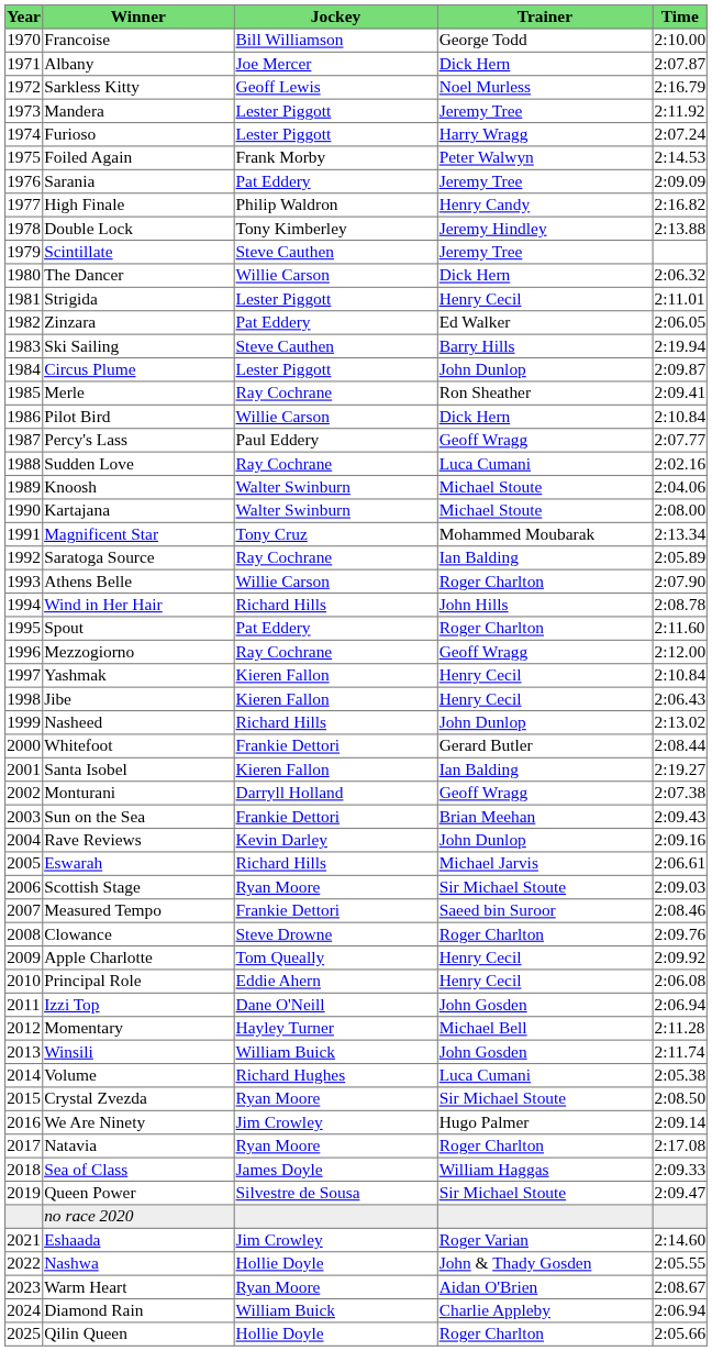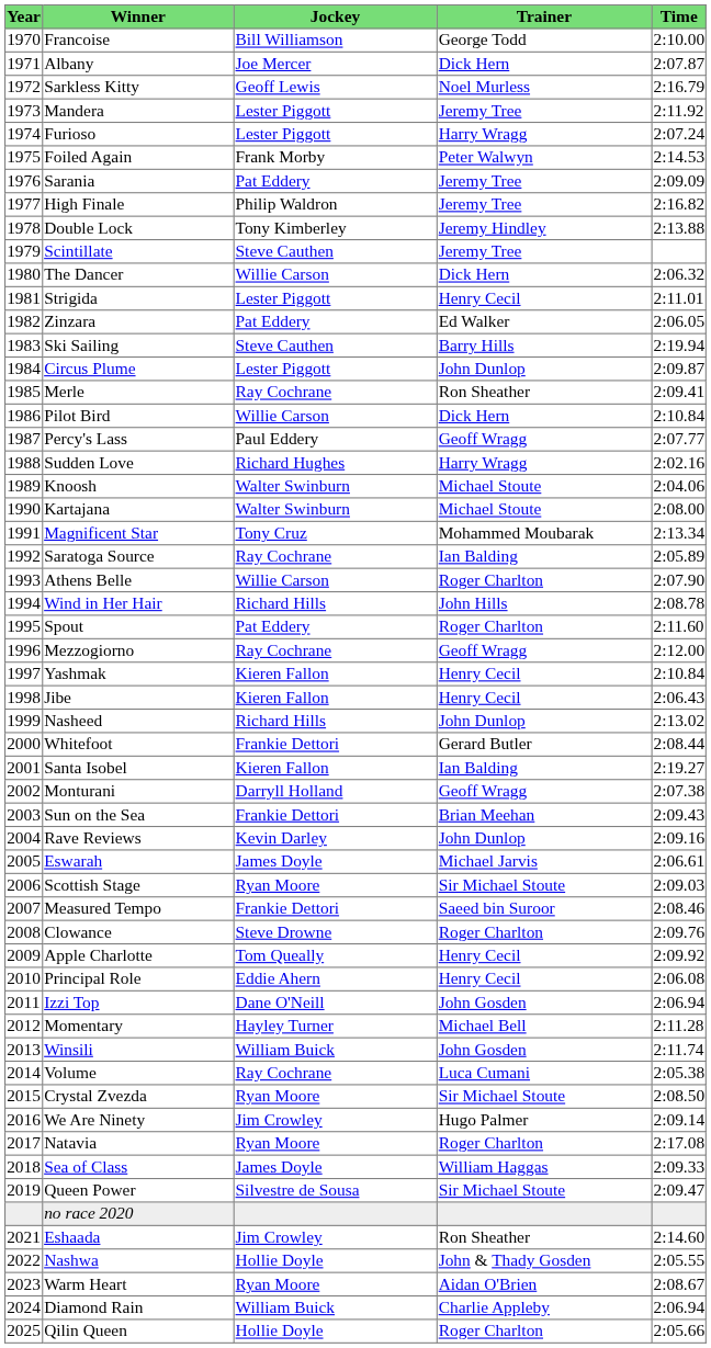 <table class = "sortable" | border="1" style="border-collapse: collapse; font-size:90%">
 <tr bgcolor="#77dd77" align="center">
 <th>Year</th>
 <th>Winner</th>
 <th>Jockey</th>
 <th>Trainer</th>
 <th>Time</th>
 </tr>
 <tr>
 <td>1970</td>
 <td width=160px>Francoise</td>
 <td width=170px><a href='#'>Bill Williamson</a></td>
 <td width=180px>George Todd</td>
 <td>2:10.00</td>
 </tr>
 <tr>
 <td>1971</td>
 <td>Albany</td>
 <td><a href='#'>Joe Mercer</a></td>
 <td><a href='#'>Dick Hern</a></td>
 <td>2:07.87</td>
 </tr>
 <tr>
 <td>1972</td>
 <td>Sarkless Kitty</td>
 <td><a href='#'>Geoff Lewis</a></td>
 <td><a href='#'>Noel Murless</a></td>
 <td>2:16.79</td>
 </tr>
 <tr>
 <td>1973</td>
 <td>Mandera</td>
 <td><a href='#'>Lester Piggott</a></td>
 <td><a href='#'>Jeremy Tree</a></td>
 <td>2:11.92</td>
 </tr>
 <tr>
 <td>1974</td>
 <td>Furioso</td>
 <td><a href='#'>Lester Piggott</a></td>
 <td><a href='#'>Harry Wragg</a></td>
 <td>2:07.24</td>
 </tr>
 <tr>
 <td>1975</td>
 <td>Foiled Again</td>
 <td>Frank Morby</td>
 <td><a href='#'>Peter Walwyn</a></td>
 <td>2:14.53</td>
 </tr>
 <tr>
 <td>1976</td>
 <td>Sarania</td>
 <td><a href='#'>Pat Eddery</a></td>
 <td><a href='#'>Jeremy Tree</a></td>
 <td>2:09.09</td>
 </tr>
 <tr>
 <td>1977</td>
 <td>High Finale</td>
 <td>Philip Waldron</td>
-<td><a href='#'>Henry Candy</a></td>
+<td><a href='#'>Jeremy Tree</a></td>
 <td>2:16.82</td>
 </tr>
 <tr>
 <td>1978</td>
 <td>Double Lock</td>
 <td>Tony Kimberley</td>
 <td><a href='#'>Jeremy Hindley</a></td>
 <td>2:13.88</td>
 </tr>
 <tr>
 <td>1979</td>
 <td><a href='#'>Scintillate</a></td>
 <td><a href='#'>Steve Cauthen</a></td>
 <td><a href='#'>Jeremy Tree</a></td>
 <td></td>
 </tr>
 <tr>
 <td>1980</td>
 <td>The Dancer</td>
 <td><a href='#'>Willie Carson</a></td>
 <td><a href='#'>Dick Hern</a></td>
 <td>2:06.32</td>
 </tr>
 <tr>
 <td>1981</td>
 <td>Strigida</td>
 <td><a href='#'>Lester Piggott</a></td>
 <td><a href='#'>Henry Cecil</a></td>
 <td>2:11.01</td>
 </tr>
 <tr>
 <td>1982</td>
 <td>Zinzara</td>
 <td><a href='#'>Pat Eddery</a></td>
 <td>Ed Walker</td>
 <td>2:06.05</td>
 </tr>
 <tr>
 <td>1983</td>
 <td>Ski Sailing</td>
 <td><a href='#'>Steve Cauthen</a></td>
 <td><a href='#'>Barry Hills</a></td>
 <td>2:19.94</td>
 </tr>
 <tr>
 <td>1984</td>
 <td><a href='#'>Circus Plume</a></td>
 <td><a href='#'>Lester Piggott</a></td>
 <td><a href='#'>John Dunlop</a></td>
 <td>2:09.87</td>
 </tr>
 <tr>
 <td>1985</td>
 <td>Merle</td>
 <td><a href='#'>Ray Cochrane</a></td>
 <td>Ron Sheather</td>
 <td>2:09.41</td>
 </tr>
 <tr>
 <td>1986</td>
 <td>Pilot Bird</td>
 <td><a href='#'>Willie Carson</a></td>
 <td><a href='#'>Dick Hern</a></td>
 <td>2:10.84</td>
 </tr>
 <tr>
 <td>1987</td>
 <td>Percy's Lass</td>
 <td>Paul Eddery</td>
 <td><a href='#'>Geoff Wragg</a></td>
 <td>2:07.77</td>
 </tr>
 <tr>
 <td>1988</td>
 <td>Sudden Love</td>
-<td><a href='#'>Ray Cochrane</a></td>
-<td><a href='#'>Luca Cumani</a></td>
+<td><a href='#'>Richard Hughes</a></td>
+<td><a href='#'>Harry Wragg</a></td>
 <td>2:02.16</td>
 </tr>
 <tr>
 <td>1989</td>
 <td>Knoosh</td>
 <td><a href='#'>Walter Swinburn</a></td>
 <td><a href='#'>Michael Stoute</a></td>
 <td>2:04.06</td>
 </tr>
 <tr>
 <td>1990</td>
 <td>Kartajana</td>
 <td><a href='#'>Walter Swinburn</a></td>
 <td><a href='#'>Michael Stoute</a></td>
 <td>2:08.00</td>
 </tr>
 <tr>
 <td>1991</td>
 <td><a href='#'>Magnificent Star</a></td>
 <td><a href='#'>Tony Cruz</a></td>
 <td>Mohammed Moubarak</td>
 <td>2:13.34</td>
 </tr>
 <tr>
 <td>1992</td>
 <td>Saratoga Source</td>
 <td><a href='#'>Ray Cochrane</a></td>
 <td><a href='#'>Ian Balding</a></td>
 <td>2:05.89</td>
 </tr>
 <tr>
 <td>1993</td>
 <td>Athens Belle</td>
 <td><a href='#'>Willie Carson</a></td>
 <td><a href='#'>Roger Charlton</a></td>
 <td>2:07.90</td>
 </tr>
 <tr>
 <td>1994</td>
 <td><a href='#'>Wind in Her Hair</a></td>
 <td><a href='#'>Richard Hills</a></td>
 <td><a href='#'>John Hills</a></td>
 <td>2:08.78</td>
 </tr>
 <tr>
 <td>1995</td>
 <td>Spout</td>
 <td><a href='#'>Pat Eddery</a></td>
 <td><a href='#'>Roger Charlton</a></td>
 <td>2:11.60</td>
 </tr>
 <tr>
 <td>1996</td>
 <td>Mezzogiorno</td>
 <td><a href='#'>Ray Cochrane</a></td>
 <td><a href='#'>Geoff Wragg</a></td>
 <td>2:12.00</td>
 </tr>
 <tr>
 <td>1997</td>
 <td>Yashmak</td>
 <td><a href='#'>Kieren Fallon</a></td>
 <td><a href='#'>Henry Cecil</a></td>
 <td>2:10.84</td>
 </tr>
 <tr>
 <td>1998</td>
 <td>Jibe</td>
 <td><a href='#'>Kieren Fallon</a></td>
 <td><a href='#'>Henry Cecil</a></td>
 <td>2:06.43</td>
 </tr>
 <tr>
 <td>1999</td>
 <td>Nasheed</td>
 <td><a href='#'>Richard Hills</a></td>
 <td><a href='#'>John Dunlop</a></td>
 <td>2:13.02</td>
 </tr>
 <tr>
 <td>2000</td>
 <td>Whitefoot</td>
 <td><a href='#'>Frankie Dettori</a></td>
 <td>Gerard Butler</td>
 <td>2:08.44</td>
 </tr>
 <tr>
 <td>2001</td>
 <td>Santa Isobel</td>
 <td><a href='#'>Kieren Fallon</a></td>
 <td><a href='#'>Ian Balding</a></td>
 <td>2:19.27</td>
 </tr>
 <tr>
 <td>2002</td>
 <td>Monturani</td>
 <td><a href='#'>Darryll Holland</a></td>
 <td><a href='#'>Geoff Wragg</a></td>
 <td>2:07.38</td>
 </tr>
 <tr>
 <td>2003</td>
 <td>Sun on the Sea</td>
 <td><a href='#'>Frankie Dettori</a></td>
 <td><a href='#'>Brian Meehan</a></td>
 <td>2:09.43</td>
 </tr>
 <tr>
 <td>2004</td>
 <td>Rave Reviews</td>
 <td><a href='#'>Kevin Darley</a></td>
 <td><a href='#'>John Dunlop</a></td>
 <td>2:09.16</td>
 </tr>
 <tr>
 <td>2005</td>
 <td><a href='#'>Eswarah</a></td>
-<td><a href='#'>Richard Hills</a></td>
+<td><a href='#'>James Doyle</a></td>
 <td><a href='#'>Michael Jarvis</a></td>
 <td>2:06.61</td>
 </tr>
 <tr>
 <td>2006</td>
 <td>Scottish Stage</td>
 <td><a href='#'>Ryan Moore</a></td>
 <td><a href='#'>Sir Michael Stoute</a></td>
 <td>2:09.03</td>
 </tr>
 <tr>
 <td>2007</td>
 <td>Measured Tempo</td>
 <td><a href='#'>Frankie Dettori</a></td>
 <td><a href='#'>Saeed bin Suroor</a></td>
 <td>2:08.46</td>
 </tr>
 <tr>
 <td>2008</td>
 <td>Clowance</td>
 <td><a href='#'>Steve Drowne</a></td>
 <td><a href='#'>Roger Charlton</a></td>
 <td>2:09.76</td>
 </tr>
 <tr>
 <td>2009</td>
 <td>Apple Charlotte</td>
 <td><a href='#'>Tom Queally</a></td>
 <td><a href='#'>Henry Cecil</a></td>
 <td>2:09.92</td>
 </tr>
 <tr>
 <td>2010</td>
 <td>Principal Role</td>
 <td><a href='#'>Eddie Ahern</a></td>
 <td><a href='#'>Henry Cecil</a></td>
 <td>2:06.08</td>
 </tr>
 <tr>
 <td>2011</td>
 <td><a href='#'>Izzi Top</a></td>
 <td><a href='#'>Dane O'Neill</a></td>
 <td><a href='#'>John Gosden</a></td>
 <td>2:06.94</td>
 </tr>
 <tr>
 <td>2012</td>
 <td>Momentary</td>
 <td><a href='#'>Hayley Turner</a></td>
 <td><a href='#'>Michael Bell</a></td>
 <td>2:11.28</td>
 </tr>
 <tr>
 <td>2013</td>
 <td><a href='#'>Winsili</a></td>
 <td><a href='#'>William Buick</a></td>
 <td><a href='#'>John Gosden</a></td>
 <td>2:11.74</td>
 </tr>
 <tr>
 <td>2014</td>
 <td>Volume</td>
-<td><a href='#'>Richard Hughes</a></td>
+<td><a href='#'>Ray Cochrane</a></td>
 <td><a href='#'>Luca Cumani</a></td>
 <td>2:05.38</td>
 </tr>
 <tr>
 <td>2015</td>
 <td>Crystal Zvezda</td>
 <td><a href='#'>Ryan Moore</a></td>
 <td><a href='#'>Sir Michael Stoute</a></td>
 <td>2:08.50</td>
 </tr>
 <tr>
 <td>2016</td>
 <td>We Are Ninety</td>
 <td><a href='#'>Jim Crowley</a></td>
 <td>Hugo Palmer</td>
 <td>2:09.14</td>
 </tr>
 <tr>
 <td>2017</td>
 <td>Natavia</td>
 <td><a href='#'>Ryan Moore</a></td>
 <td><a href='#'>Roger Charlton</a></td>
 <td>2:17.08</td>
 </tr>
 <tr>
 <td>2018</td>
 <td><a href='#'>Sea of Class</a></td>
 <td><a href='#'>James Doyle</a></td>
 <td><a href='#'>William Haggas</a></td>
 <td>2:09.33</td>
 </tr>
 <tr>
 <td>2019</td>
 <td>Queen Power</td>
 <td><a href='#'>Silvestre de Sousa</a></td>
 <td><a href='#'>Sir Michael Stoute</a></td>
 <td>2:09.47</td>
 </tr>
 <tr bgcolor="#eeeeee">
 <td data-sort-value="2020"></td>
 <td><em>no race 2020</em> </td>
 <td></td>
 <td></td>
 <td></td>
 </tr>
 <tr>
 <td>2021</td>
 <td><a href='#'>Eshaada</a></td>
 <td><a href='#'>Jim Crowley</a></td>
-<td><a href='#'>Roger Varian</a></td>
+<td>Ron Sheather</td>
 <td>2:14.60</td>
 </tr>
 <tr>
 <td>2022</td>
 <td><a href='#'>Nashwa</a></td>
 <td><a href='#'>Hollie Doyle</a></td>
 <td><a href='#'>John</a> & <a href='#'>Thady Gosden</a></td>
 <td>2:05.55</td>
 </tr>
 <tr>
 <td>2023</td>
 <td>Warm Heart</td>
 <td><a href='#'>Ryan Moore</a></td>
 <td><a href='#'>Aidan O'Brien</a></td>
 <td>2:08.67</td>
 </tr>
 <tr>
 <td>2024</td>
 <td>Diamond Rain</td>
 <td><a href='#'>William Buick</a></td>
 <td><a href='#'>Charlie Appleby</a></td>
 <td>2:06.94</td>
 </tr>
 <tr>
 <td>2025</td>
 <td>Qilin Queen</td>
 <td><a href='#'>Hollie Doyle</a></td>
 <td><a href='#'>Roger Charlton</a></td>
 <td>2:05.66</td>
 </tr>
 </table>
